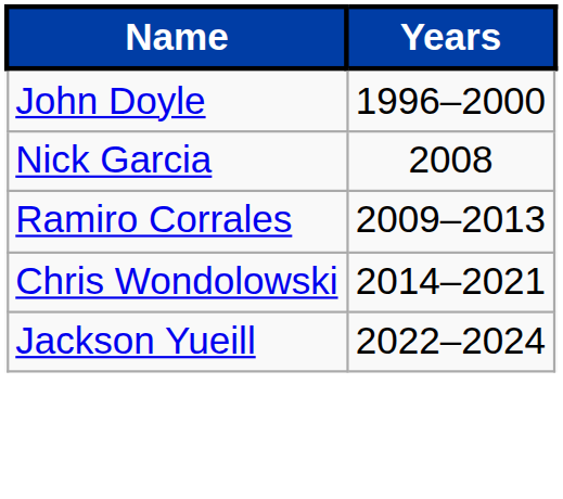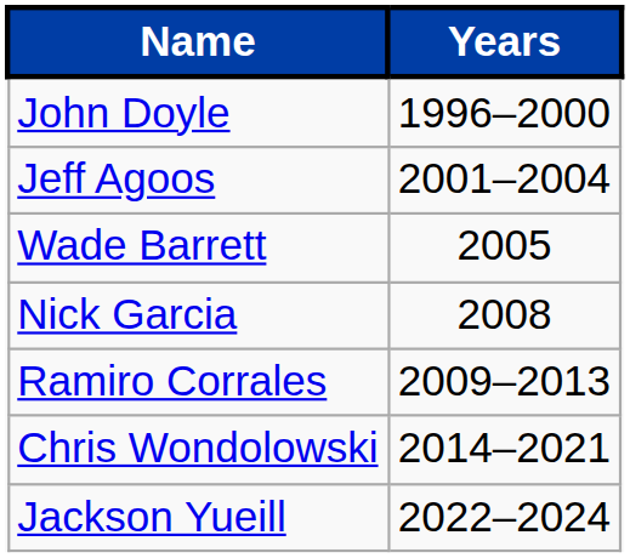 <table class="wikitable sortable" style="text-align:center;">
 <tr>
 <th style="background:#003DA5; color:#fff; border:2px solid #000000">Name</th>
 <th style="background:#003DA5; color:#fff; border:2px solid #000000">Years</th>
 </tr>
 <tr>
 <td align="left"> <a href='#'>John Doyle</a></td>
 <td>1996–2000</td>
+</tr>
+<tr>
+<td align="left"> <a href='#'>Jeff Agoos</a></td>
+<td>2001–2004</td>
+</tr>
+<tr>
+<td align="left"> <a href='#'>Wade Barrett</a></td>
+<td>2005</td>
 </tr>
 <tr>
 <td align="left"> <a href='#'>Nick Garcia</a></td>
 <td>2008</td>
 </tr>
 <tr>
 <td align="left"> <a href='#'>Ramiro Corrales</a></td>
 <td>2009–2013</td>
 </tr>
 <tr>
 <td align="left"> <a href='#'>Chris Wondolowski</a></td>
 <td>2014–2021</td>
 </tr>
 <tr>
 <td align="left"> <a href='#'>Jackson Yueill</a></td>
 <td>2022–2024</td>
 </tr>
 </table>
